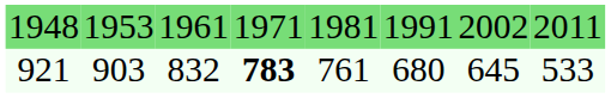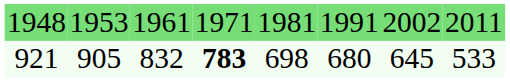 <table align="center" cellspacing="0" style="background:#f3fff3">
 <tr bgcolor="#77dd77">
 <td align="center">1948</td>
 <td align="center">1953</td>
 <td align="center">1961</td>
 <td align="center">1971</td>
 <td align="center">1981</td>
 <td align="center">1991</td>
 <td align="center">2002</td>
 <td align="center">2011</td>
 </tr>
 <tr>
 <td align="center">921</td>
-<td align="center">903</td>
+<td align="center">905</td>
 <td align="center">832</td>
 <td align="center"><strong>783</strong></td>
-<td align="center">761</td>
+<td align="center">698</td>
 <td align="center">680</td>
 <td align="center">645</td>
 <td align="center">533</td>
 </tr>
 </table>
